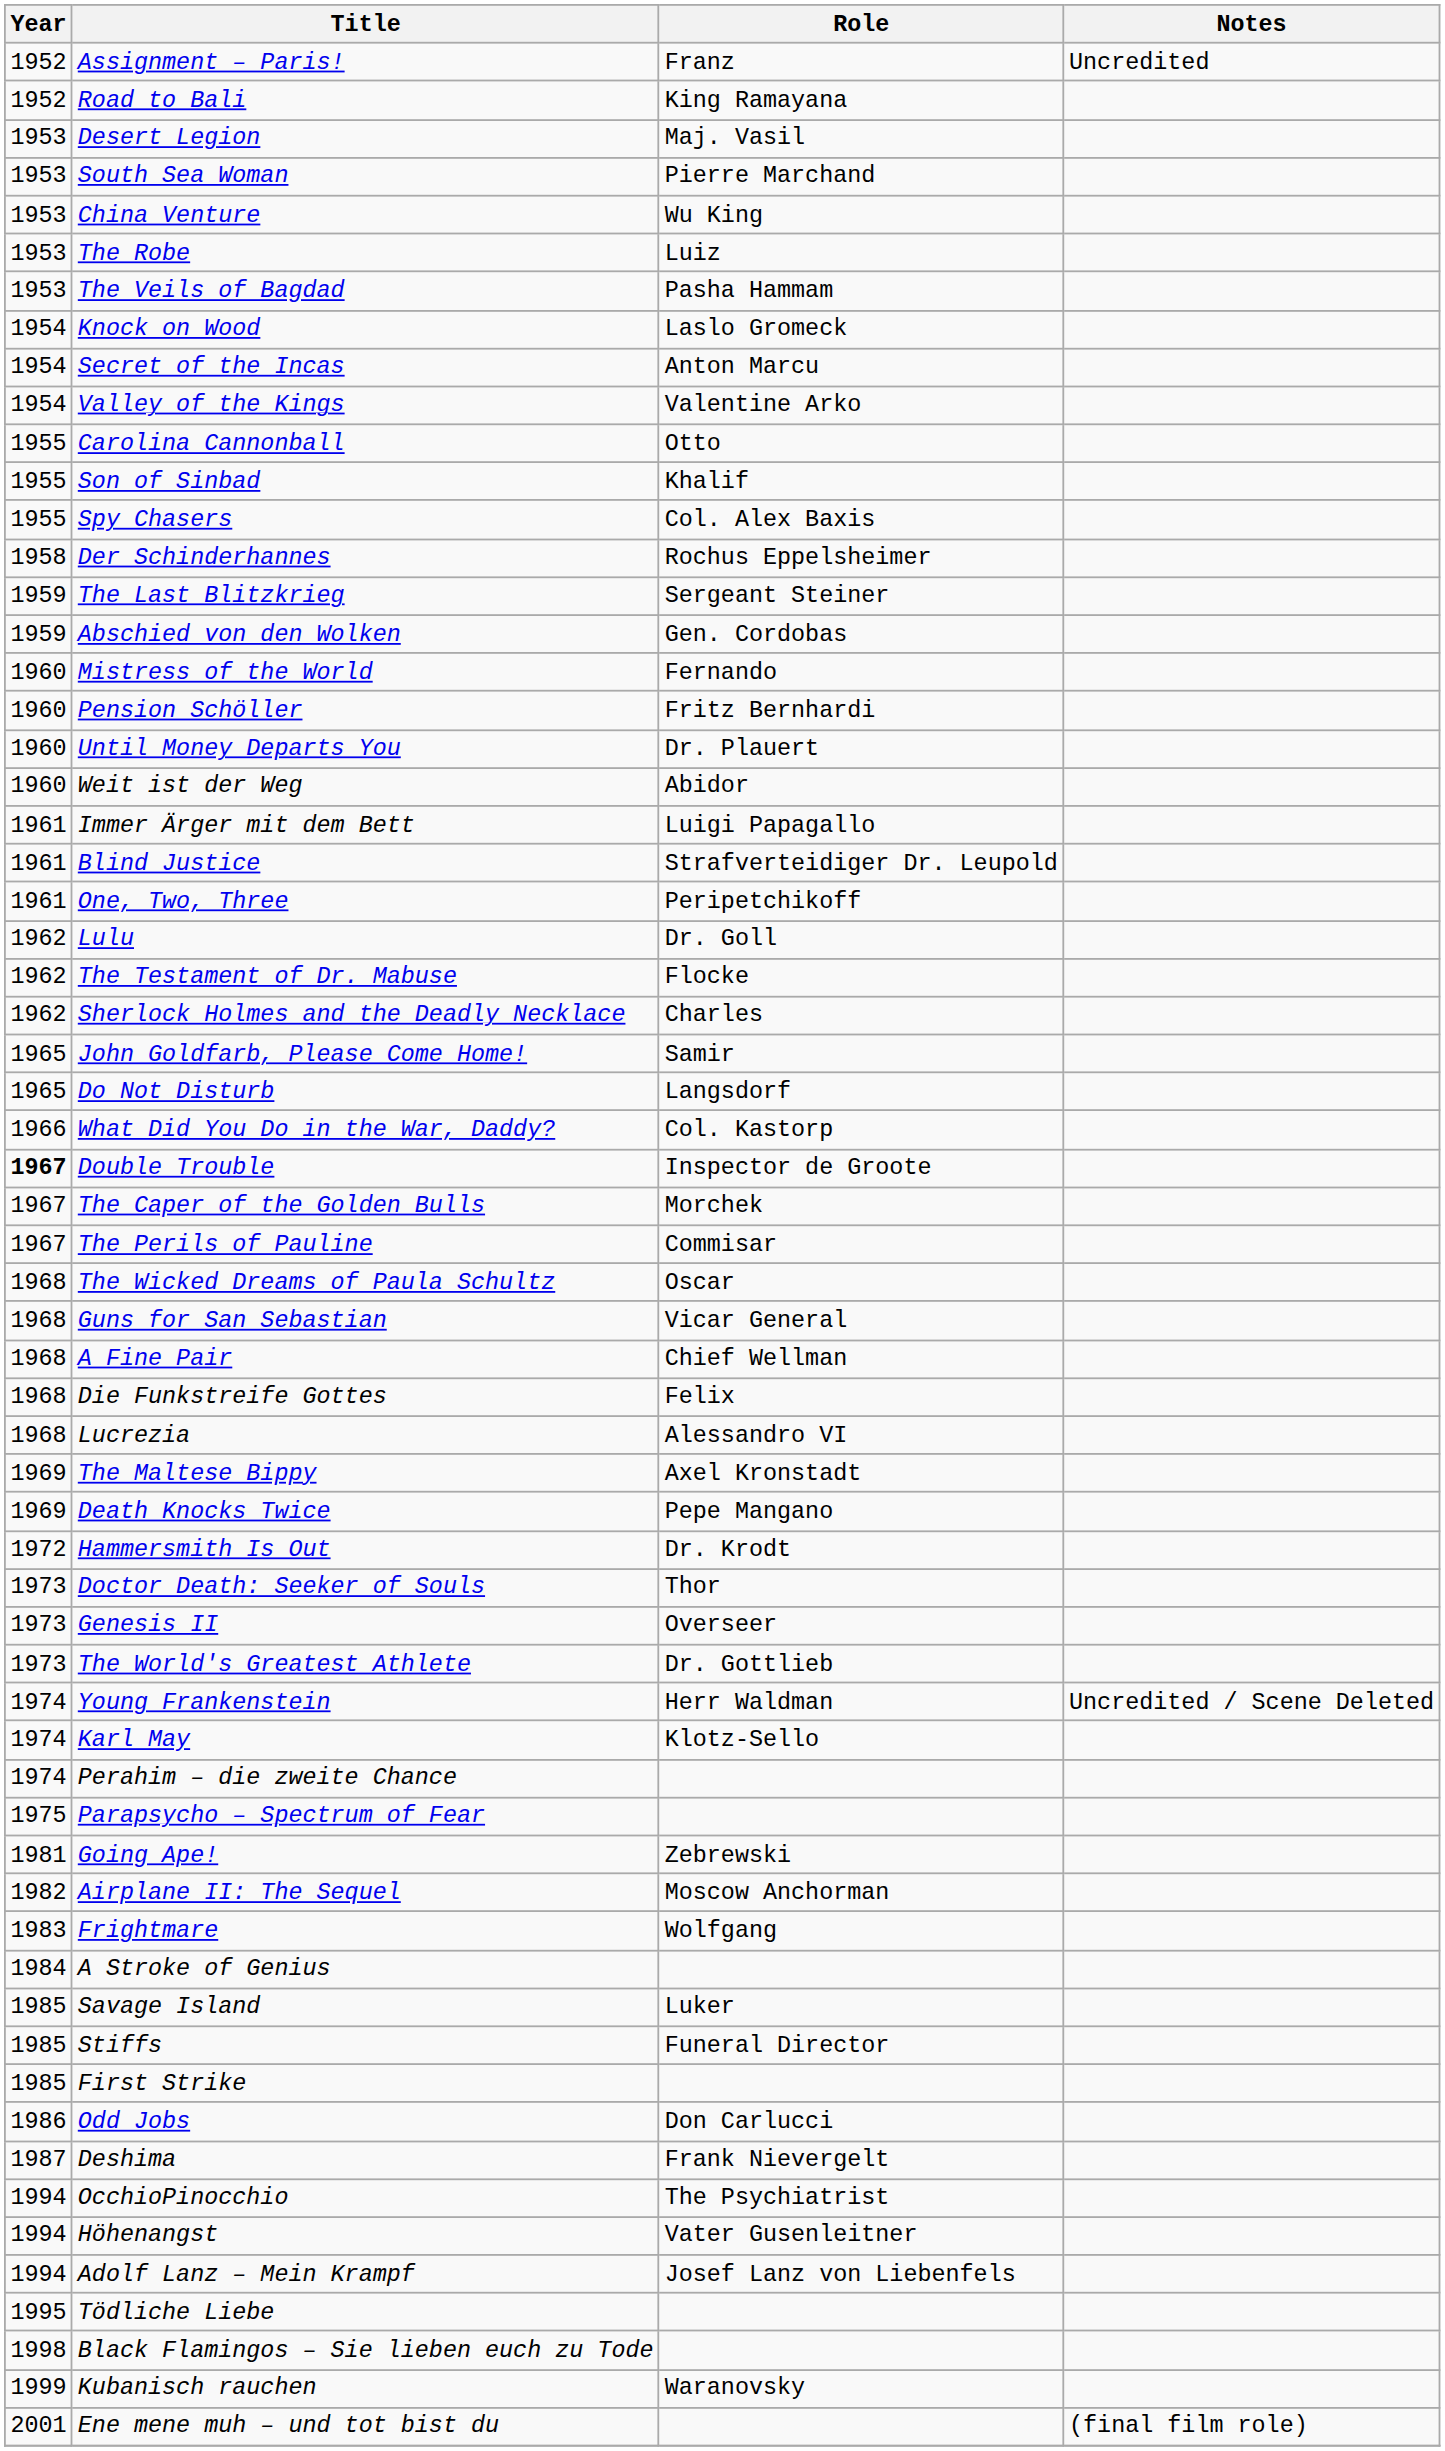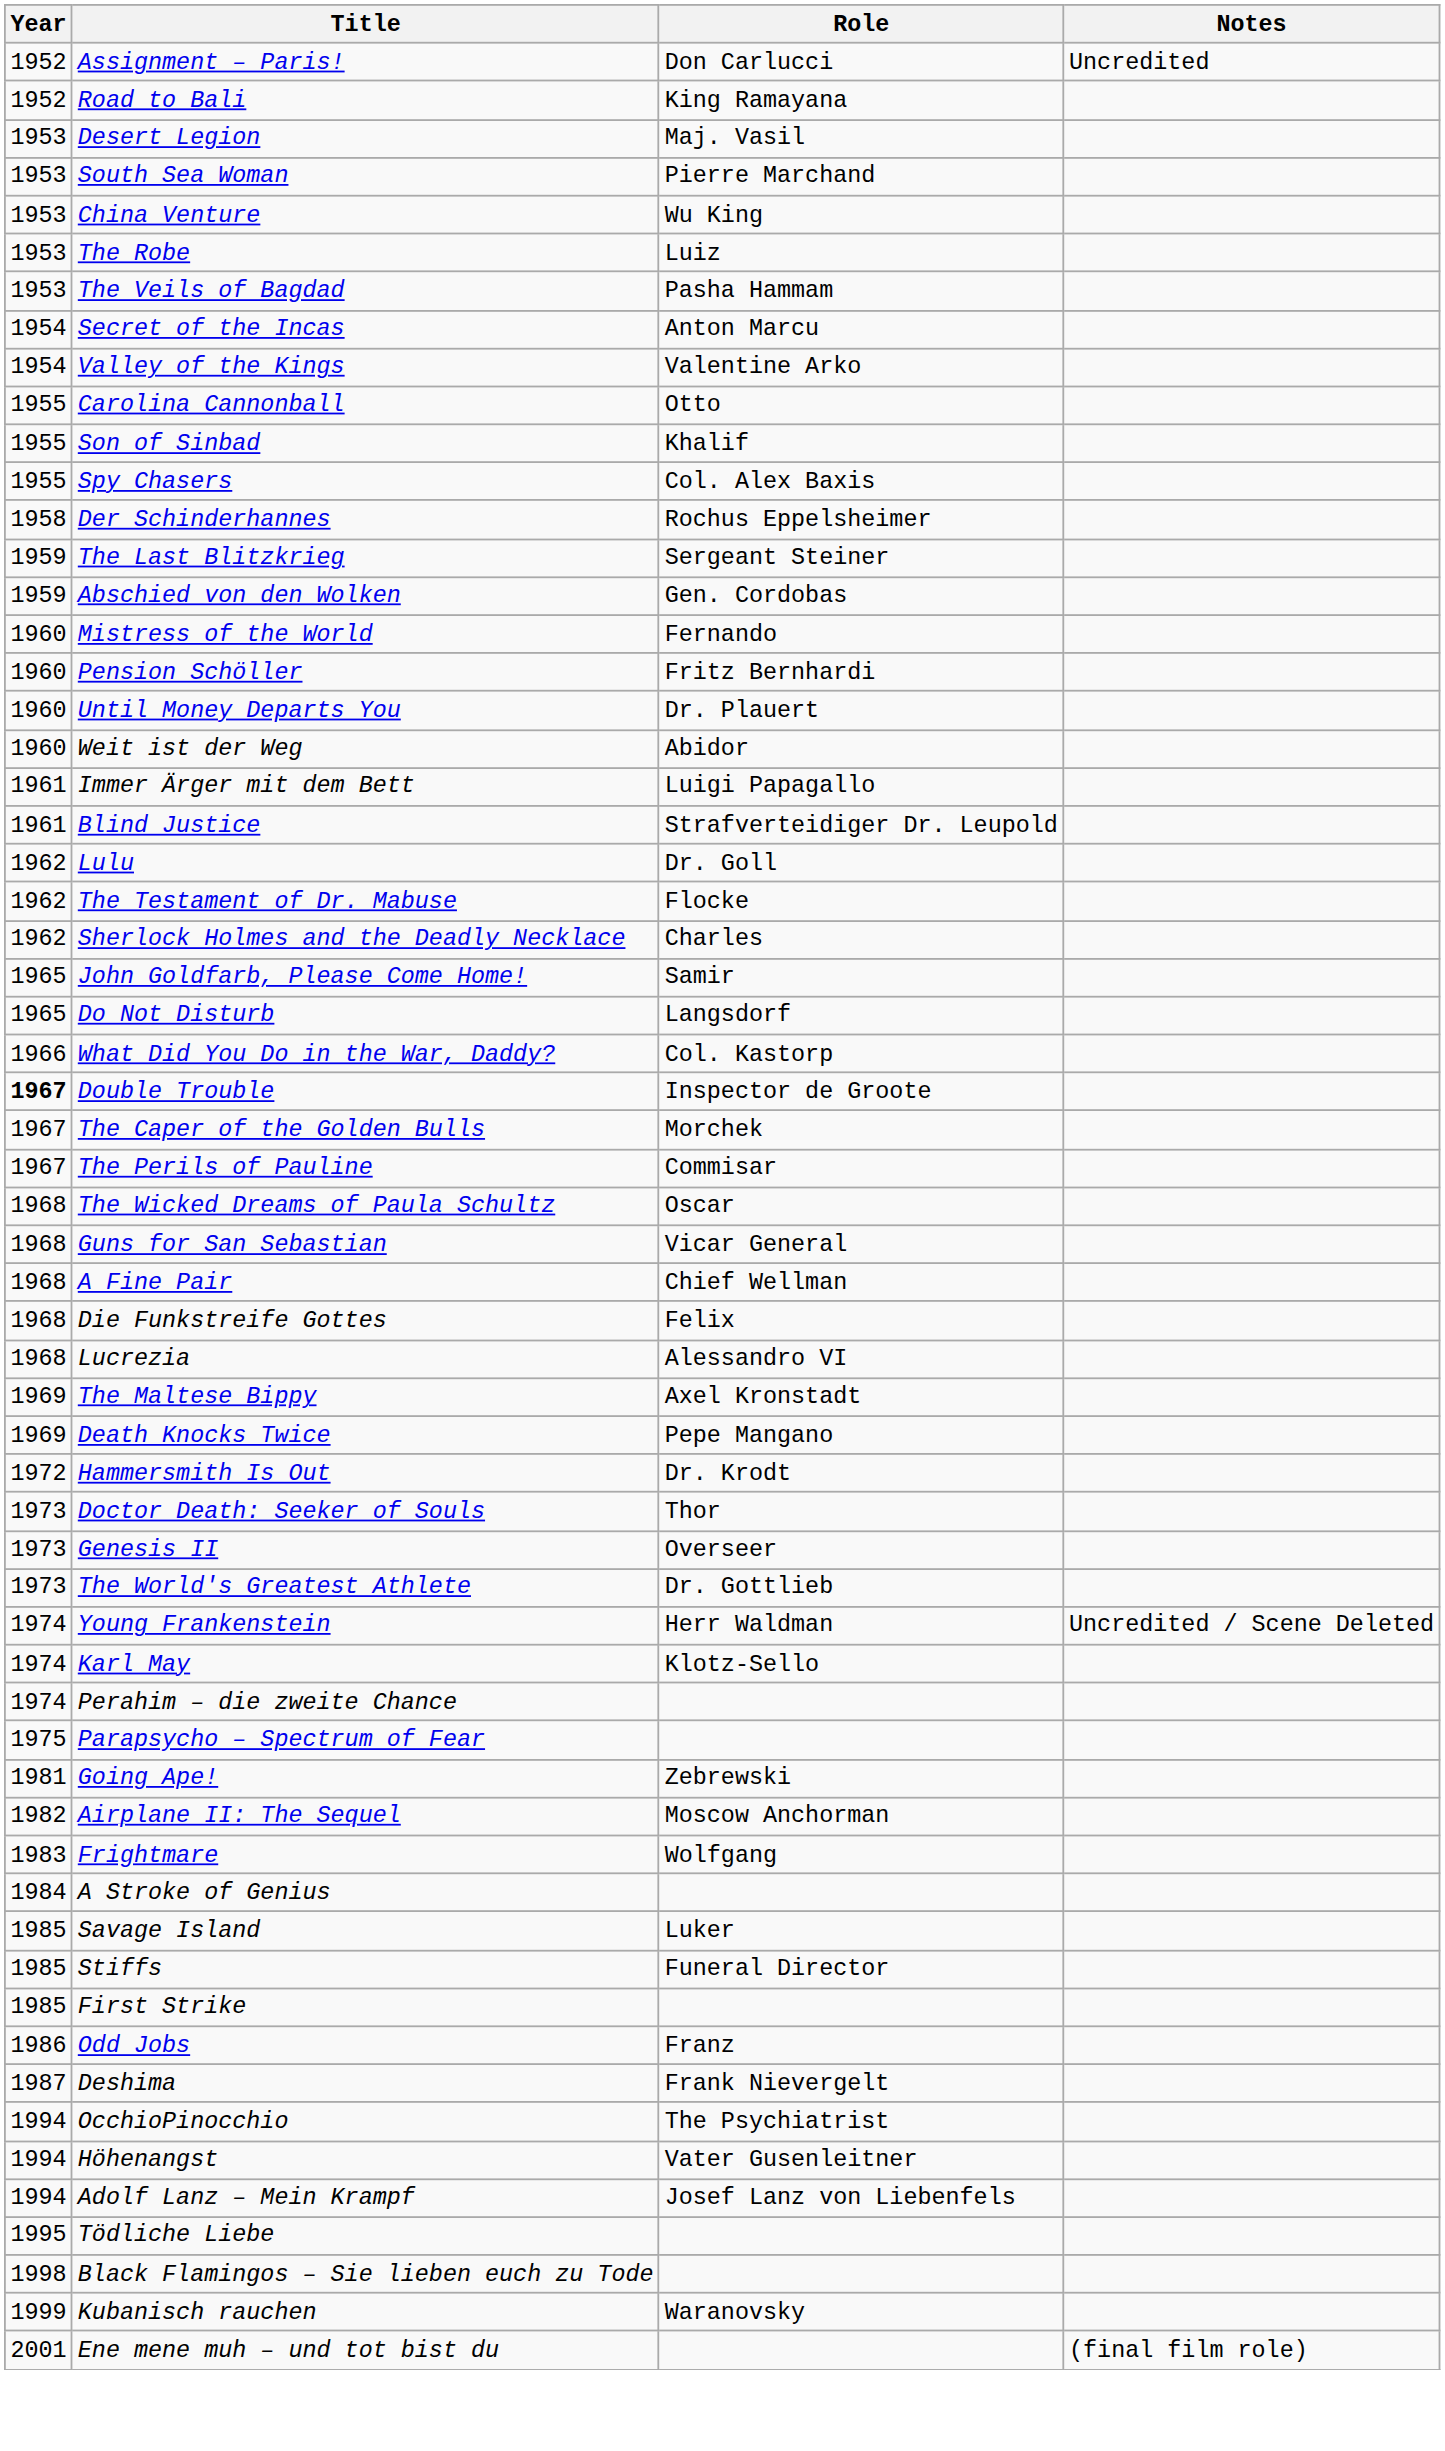 <table class="wikitable sortable">
 <tr>
 <th>Year</th>
 <th>Title</th>
 <th>Role</th>
 <th>Notes</th>
 </tr>
 <tr>
 <td>1952</td>
 <td><em><a href='#'>Assignment – Paris!</a></em></td>
-<td>Franz</td>
+<td>Don Carlucci</td>
 <td>Uncredited</td>
 </tr>
 <tr>
 <td>1952</td>
 <td><em><a href='#'>Road to Bali</a></em></td>
 <td>King Ramayana</td>
 <td></td>
 </tr>
 <tr>
 <td>1953</td>
 <td><em><a href='#'>Desert Legion</a></em></td>
 <td>Maj. Vasil</td>
 <td></td>
 </tr>
 <tr>
 <td>1953</td>
 <td><em><a href='#'>South Sea Woman</a></em></td>
 <td>Pierre Marchand</td>
 <td></td>
 </tr>
 <tr>
 <td>1953</td>
 <td><em><a href='#'>China Venture</a></em></td>
 <td>Wu King</td>
 <td></td>
 </tr>
 <tr>
 <td>1953</td>
 <td><em><a href='#'>The Robe</a></em></td>
 <td>Luiz</td>
 <td></td>
 </tr>
 <tr>
 <td>1953</td>
 <td><em><a href='#'>The Veils of Bagdad</a></em></td>
 <td>Pasha Hammam</td>
-<td></td>
-</tr>
-<tr>
-<td>1954</td>
-<td><em><a href='#'>Knock on Wood</a></em></td>
-<td>Laslo Gromeck</td>
 <td></td>
 </tr>
 <tr>
 <td>1954</td>
 <td><em><a href='#'>Secret of the Incas</a></em></td>
 <td>Anton Marcu</td>
 <td></td>
 </tr>
 <tr>
 <td>1954</td>
 <td><em><a href='#'>Valley of the Kings</a></em></td>
 <td>Valentine Arko</td>
 <td></td>
 </tr>
 <tr>
 <td>1955</td>
 <td><em><a href='#'>Carolina Cannonball</a></em></td>
 <td>Otto</td>
 <td></td>
 </tr>
 <tr>
 <td>1955</td>
 <td><em><a href='#'>Son of Sinbad</a></em></td>
 <td>Khalif</td>
 <td></td>
 </tr>
 <tr>
 <td>1955</td>
 <td><em><a href='#'>Spy Chasers</a></em></td>
 <td>Col. Alex Baxis</td>
 <td></td>
 </tr>
 <tr>
 <td>1958</td>
 <td><em><a href='#'>Der Schinderhannes</a></em></td>
 <td>Rochus Eppelsheimer</td>
 <td></td>
 </tr>
 <tr>
 <td>1959</td>
 <td><em><a href='#'>The Last Blitzkrieg</a></em></td>
 <td>Sergeant Steiner</td>
 <td></td>
 </tr>
 <tr>
 <td>1959</td>
 <td><em><a href='#'>Abschied von den Wolken</a></em></td>
 <td>Gen. Cordobas</td>
 <td></td>
 </tr>
 <tr>
 <td>1960</td>
 <td><em><a href='#'>Mistress of the World</a></em></td>
 <td>Fernando</td>
 <td></td>
 </tr>
 <tr>
 <td>1960</td>
 <td><em><a href='#'>Pension Schöller</a></em></td>
 <td>Fritz Bernhardi</td>
 <td></td>
 </tr>
 <tr>
 <td>1960</td>
 <td><em><a href='#'>Until Money Departs You</a></em></td>
 <td>Dr. Plauert</td>
 <td></td>
 </tr>
 <tr>
 <td>1960</td>
 <td><em>Weit ist der Weg</em></td>
 <td>Abidor</td>
 <td></td>
 </tr>
 <tr>
 <td>1961</td>
 <td><em>Immer Ärger mit dem Bett</em></td>
 <td>Luigi Papagallo</td>
 <td></td>
 </tr>
 <tr>
 <td>1961</td>
 <td><em><a href='#'>Blind Justice</a></em></td>
 <td>Strafverteidiger Dr. Leupold</td>
-<td></td>
-</tr>
-<tr>
-<td>1961</td>
-<td><em><a href='#'>One, Two, Three</a></em></td>
-<td>Peripetchikoff</td>
 <td></td>
 </tr>
 <tr>
 <td>1962</td>
 <td><em><a href='#'>Lulu</a></em></td>
 <td>Dr. Goll</td>
 <td></td>
 </tr>
 <tr>
 <td>1962</td>
 <td><em><a href='#'>The Testament of Dr. Mabuse</a></em></td>
 <td>Flocke</td>
 <td></td>
 </tr>
 <tr>
 <td>1962</td>
 <td><em><a href='#'>Sherlock Holmes and the Deadly Necklace</a></em></td>
 <td>Charles</td>
 <td></td>
 </tr>
 <tr>
 <td>1965</td>
 <td><em><a href='#'>John Goldfarb, Please Come Home!</a></em></td>
 <td>Samir</td>
 <td></td>
 </tr>
 <tr>
 <td>1965</td>
 <td><em><a href='#'>Do Not Disturb</a></em></td>
 <td>Langsdorf</td>
 <td></td>
 </tr>
 <tr>
 <td>1966</td>
 <td><em><a href='#'>What Did You Do in the War, Daddy?</a></em></td>
 <td>Col. Kastorp</td>
 <td></td>
 </tr>
 <tr>
 <td><strong>1967</strong></td>
 <td><em><a href='#'>Double Trouble</a></em></td>
 <td>Inspector de Groote</td>
 <td></td>
 </tr>
 <tr>
 <td>1967</td>
 <td><em><a href='#'>The Caper of the Golden Bulls</a></em></td>
 <td>Morchek</td>
 <td></td>
 </tr>
 <tr>
 <td>1967</td>
 <td><em><a href='#'>The Perils of Pauline</a></em></td>
 <td>Commisar</td>
 <td></td>
 </tr>
 <tr>
 <td>1968</td>
 <td><em><a href='#'>The Wicked Dreams of Paula Schultz</a></em></td>
 <td>Oscar</td>
 <td></td>
 </tr>
 <tr>
 <td>1968</td>
 <td><em><a href='#'>Guns for San Sebastian</a></em></td>
 <td>Vicar General</td>
 <td></td>
 </tr>
 <tr>
 <td>1968</td>
 <td><em><a href='#'>A Fine Pair</a></em></td>
 <td>Chief Wellman</td>
 <td></td>
 </tr>
 <tr>
 <td>1968</td>
 <td><em>Die Funkstreife Gottes</em></td>
 <td>Felix</td>
 <td></td>
 </tr>
 <tr>
 <td>1968</td>
 <td><em>Lucrezia</em></td>
 <td>Alessandro VI</td>
 <td></td>
 </tr>
 <tr>
 <td>1969</td>
 <td><em><a href='#'>The Maltese Bippy</a></em></td>
 <td>Axel Kronstadt</td>
 <td></td>
 </tr>
 <tr>
 <td>1969</td>
 <td><em><a href='#'>Death Knocks Twice</a></em></td>
 <td>Pepe Mangano</td>
 <td></td>
 </tr>
 <tr>
 <td>1972</td>
 <td><em><a href='#'>Hammersmith Is Out</a></em></td>
 <td>Dr. Krodt</td>
 <td></td>
 </tr>
 <tr>
 <td>1973</td>
 <td><em><a href='#'>Doctor Death: Seeker of Souls</a></em></td>
 <td>Thor</td>
 <td></td>
 </tr>
 <tr>
 <td>1973</td>
 <td><em><a href='#'>Genesis II</a></em></td>
 <td>Overseer</td>
 <td></td>
 </tr>
 <tr>
 <td>1973</td>
 <td><em><a href='#'>The World's Greatest Athlete</a></em></td>
 <td>Dr. Gottlieb</td>
 <td></td>
 </tr>
 <tr>
 <td>1974</td>
 <td><em><a href='#'>Young Frankenstein</a></em></td>
 <td>Herr Waldman</td>
 <td>Uncredited / Scene Deleted</td>
 </tr>
 <tr>
 <td>1974</td>
 <td><em><a href='#'>Karl May</a></em></td>
 <td>Klotz-Sello</td>
 <td></td>
 </tr>
 <tr>
 <td>1974</td>
 <td><em>Perahim – die zweite Chance</em></td>
 <td></td>
 <td></td>
 </tr>
 <tr>
 <td>1975</td>
 <td><em><a href='#'>Parapsycho – Spectrum of Fear</a></em></td>
 <td></td>
 <td></td>
 </tr>
 <tr>
 <td>1981</td>
 <td><em><a href='#'>Going Ape!</a></em></td>
 <td>Zebrewski</td>
 <td></td>
 </tr>
 <tr>
 <td>1982</td>
 <td><em><a href='#'>Airplane II: The Sequel</a></em></td>
 <td>Moscow Anchorman</td>
 <td></td>
 </tr>
 <tr>
 <td>1983</td>
 <td><em><a href='#'>Frightmare</a></em></td>
 <td>Wolfgang</td>
 <td></td>
 </tr>
 <tr>
 <td>1984</td>
 <td><em>A Stroke of Genius</em></td>
 <td></td>
 <td></td>
 </tr>
 <tr>
 <td>1985</td>
 <td><em>Savage Island</em></td>
 <td>Luker</td>
 <td></td>
 </tr>
 <tr>
 <td>1985</td>
 <td><em>Stiffs</em></td>
 <td>Funeral Director</td>
 <td></td>
 </tr>
 <tr>
 <td>1985</td>
 <td><em>First Strike</em></td>
 <td></td>
 <td></td>
 </tr>
 <tr>
 <td>1986</td>
 <td><em><a href='#'>Odd Jobs</a></em></td>
-<td>Don Carlucci</td>
+<td>Franz</td>
 <td></td>
 </tr>
 <tr>
 <td>1987</td>
 <td><em>Deshima</em></td>
 <td>Frank Nievergelt</td>
 <td></td>
 </tr>
 <tr>
 <td>1994</td>
 <td><em>OcchioPinocchio</em></td>
 <td>The Psychiatrist</td>
 <td></td>
 </tr>
 <tr>
 <td>1994</td>
 <td><em>Höhenangst</em></td>
 <td>Vater Gusenleitner</td>
 <td></td>
 </tr>
 <tr>
 <td>1994</td>
 <td><em>Adolf Lanz – Mein Krampf</em></td>
 <td>Josef Lanz von Liebenfels</td>
 <td></td>
 </tr>
 <tr>
 <td>1995</td>
 <td><em>Tödliche Liebe</em></td>
 <td></td>
 <td></td>
 </tr>
 <tr>
 <td>1998</td>
 <td><em>Black Flamingos – Sie lieben euch zu Tode</em></td>
 <td></td>
 <td></td>
 </tr>
 <tr>
 <td>1999</td>
 <td><em>Kubanisch rauchen</em></td>
 <td>Waranovsky</td>
 <td></td>
 </tr>
 <tr>
 <td>2001</td>
 <td><em>Ene mene muh – und tot bist du</em></td>
 <td></td>
 <td>(final film role)</td>
 </tr>
 <tr>
 </tr>
 </table>
